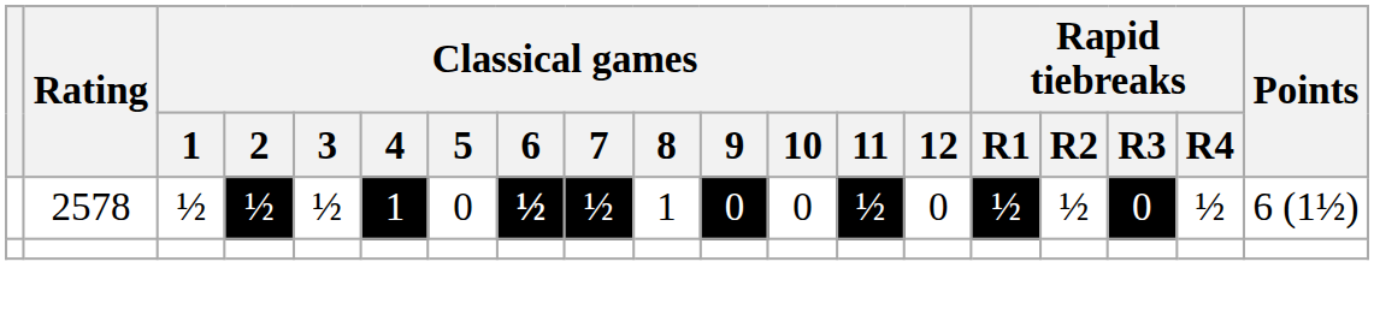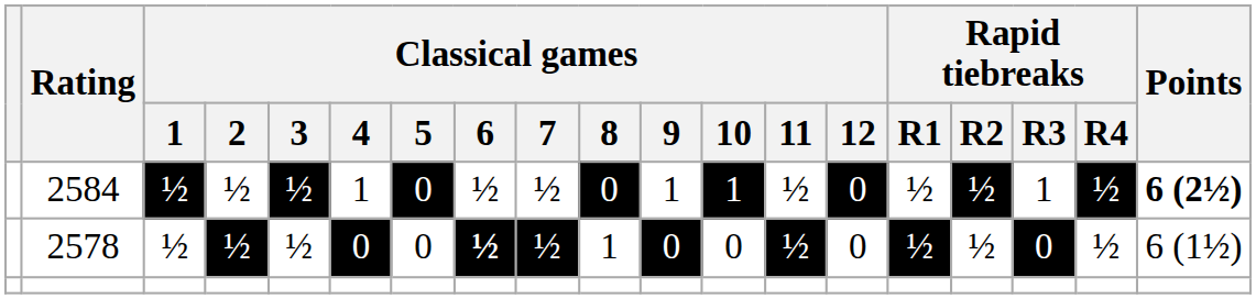 <table class="wikitable" style="text-align:center; background:white">
 <tr>
 <th rowspan="2"></th>
 <th rowspan="2">Rating</th>
 <th colspan="12">Classical games</th>
 <th colspan="4">Rapid tiebreaks</th>
 <th rowspan="2">Points</th>
 </tr>
 <tr>
 <th width=20>1</th>
 <th width=20>2</th>
 <th width=20>3</th>
 <th width=20>4</th>
 <th width=20>5</th>
 <th width=20>6</th>
 <th width=20>7</th>
 <th width=20>8</th>
 <th width=20>9</th>
 <th width=20>10</th>
 <th width=20>11</th>
 <th width=20>12</th>
 <th width=20>R1</th>
 <th width=20>R2</th>
 <th width=20>R3</th>
 <th width=20>R4</th>
 </tr>
 <tr>
+<td align=left><strong></strong></td>
+<td>2584</td>
+<td style="background:black; color:white">½</td>
+<td>½</td>
+<td style="background:black; color:white">½</td>
+<td>1</td>
+<td style="background:black; color:white">0</td>
+<td>½</td>
+<td>½</td>
+<td style="background:black; color:white">0</td>
+<td>1</td>
+<td style="background:black; color:white">1</td>
+<td>½</td>
+<td style="background:black; color:white">0</td>
+<td>½</td>
+<td style="background:black; color:white">½</td>
+<td>1</td>
+<td style="background:black; color:white">½</td>
+<td><strong>6 (2½)</strong></td>
+</tr>
+<tr>
 <td align=left></td>
 <td>2578</td>
 <td>½</td>
 <td style="background:black; color:white">½</td>
 <td>½</td>
-<td style="background:black; color:white">1</td>
+<td style="background:black; color:white">0</td>
 <td>0</td>
 <td style="background:black; color:white"><strong>½</strong></td>
 <td style="background:black; color:white">½</td>
 <td>1</td>
 <td style="background:black; color:white">0</td>
 <td>0</td>
 <td style="background:black; color:white">½</td>
 <td>0</td>
 <td style="background:black; color:white">½</td>
 <td>½</td>
 <td style="background:black; color:white">0</td>
 <td>½</td>
 <td>6 (1½)</td>
 </tr>
 <tr>
 <td align = left></td>
 <td></td>
 <td></td>
 <td></td>
 <td></td>
 <td></td>
 <td></td>
 <td></td>
 <td></td>
 <td></td>
 <td></td>
 <td></td>
 <td></td>
 <td></td>
 <td></td>
 <td></td>
 <td></td>
 <td></td>
 <td></td>
 </tr>
 </table>
